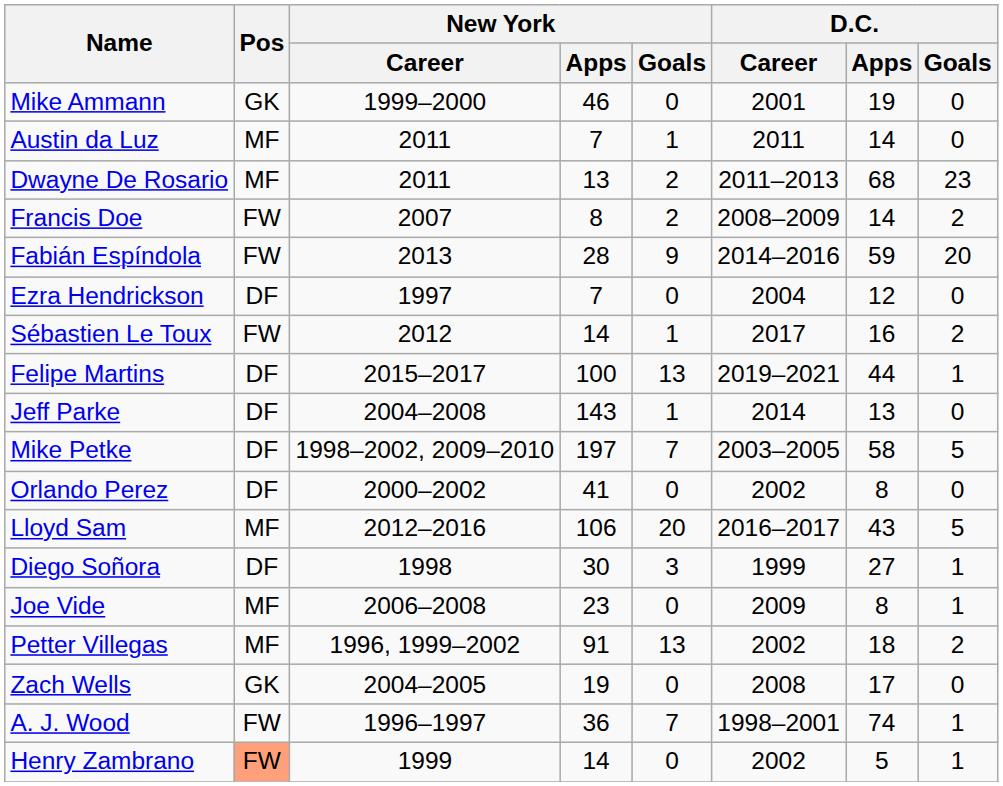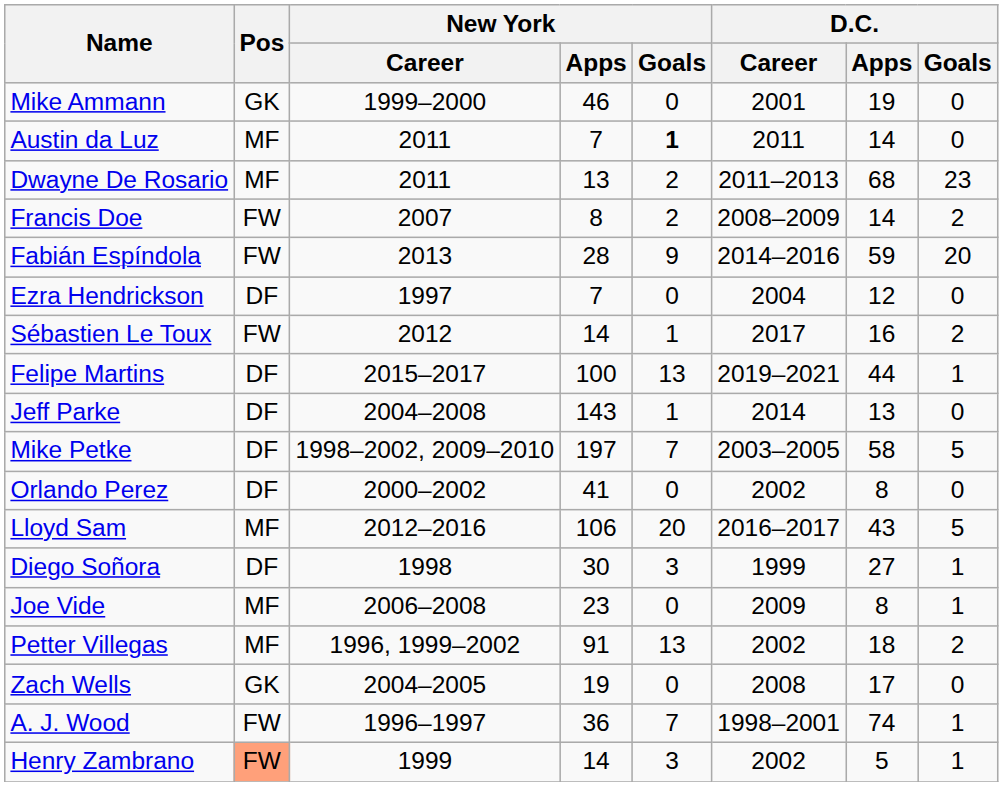 <table class="wikitable" style="text-align: center">
 <tr>
 <th rowspan=2>Name</th>
 <th rowspan=2>Pos</th>
 <th colspan=3>New York</th>
 <th colspan=3>D.C.</th>
 </tr>
 <tr>
 <th>Career</th>
 <th>Apps</th>
 <th>Goals</th>
 <th>Career</th>
 <th>Apps</th>
 <th>Goals</th>
 </tr>
 <tr>
 <td align=left> <a href='#'>Mike Ammann</a></td>
 <td>GK</td>
 <td>1999–2000</td>
 <td>46</td>
 <td>0</td>
 <td>2001</td>
 <td>19</td>
 <td>0</td>
 </tr>
 <tr>
 <td align=left> <a href='#'>Austin da Luz</a></td>
 <td>MF</td>
 <td>2011</td>
 <td>7</td>
-<td>1</td>
+<td><strong>1</strong></td>
 <td>2011</td>
 <td>14</td>
 <td>0</td>
 </tr>
 <tr>
 <td align=left> <a href='#'>Dwayne De Rosario</a></td>
 <td>MF</td>
 <td>2011</td>
 <td>13</td>
 <td>2</td>
 <td>2011–2013</td>
 <td>68</td>
 <td>23</td>
 </tr>
 <tr>
 <td align=left> <a href='#'>Francis Doe</a></td>
 <td>FW</td>
 <td>2007</td>
 <td>8</td>
 <td>2</td>
 <td>2008–2009</td>
 <td>14</td>
 <td>2</td>
 </tr>
 <tr>
 <td align=left> <a href='#'>Fabián Espíndola</a></td>
 <td>FW</td>
 <td>2013</td>
 <td>28</td>
 <td>9</td>
 <td>2014–2016</td>
 <td>59</td>
 <td>20</td>
 </tr>
 <tr>
 <td align=left> <a href='#'>Ezra Hendrickson</a></td>
 <td>DF</td>
 <td>1997</td>
 <td>7</td>
 <td>0</td>
 <td>2004</td>
 <td>12</td>
 <td>0</td>
 </tr>
 <tr>
 <td align=left> <a href='#'>Sébastien Le Toux</a></td>
 <td>FW</td>
 <td>2012</td>
 <td>14</td>
 <td>1</td>
 <td>2017</td>
 <td>16</td>
 <td>2</td>
 </tr>
 <tr>
 <td align=left> <a href='#'>Felipe Martins</a></td>
 <td>DF</td>
 <td>2015–2017</td>
 <td>100</td>
 <td>13</td>
 <td>2019–2021</td>
 <td>44</td>
 <td>1</td>
 </tr>
 <tr>
 <td align=left> <a href='#'>Jeff Parke</a></td>
 <td>DF</td>
 <td>2004–2008</td>
 <td>143</td>
 <td>1</td>
 <td>2014</td>
 <td>13</td>
 <td>0</td>
 </tr>
 <tr>
 <td align=left> <a href='#'>Mike Petke</a></td>
 <td>DF</td>
 <td>1998–2002, 2009–2010</td>
 <td>197</td>
 <td>7</td>
 <td>2003–2005</td>
 <td>58</td>
 <td>5</td>
 </tr>
 <tr>
 <td align=left> <a href='#'>Orlando Perez</a></td>
 <td>DF</td>
 <td>2000–2002</td>
 <td>41</td>
 <td>0</td>
 <td>2002</td>
 <td>8</td>
 <td>0</td>
 </tr>
 <tr>
 <td align=left> <a href='#'>Lloyd Sam</a></td>
 <td>MF</td>
 <td>2012–2016</td>
 <td>106</td>
 <td>20</td>
 <td>2016–2017</td>
 <td>43</td>
 <td>5</td>
 </tr>
 <tr>
 <td align=left> <a href='#'>Diego Soñora</a></td>
 <td>DF</td>
 <td>1998</td>
 <td>30</td>
 <td>3</td>
 <td>1999</td>
 <td>27</td>
 <td>1</td>
 </tr>
 <tr>
 <td align=left> <a href='#'>Joe Vide</a></td>
 <td>MF</td>
 <td>2006–2008</td>
 <td>23</td>
 <td>0</td>
 <td>2009</td>
 <td>8</td>
 <td>1</td>
 </tr>
 <tr>
 <td align=left> <a href='#'>Petter Villegas</a></td>
 <td>MF</td>
 <td>1996, 1999–2002</td>
 <td>91</td>
 <td>13</td>
 <td>2002</td>
 <td>18</td>
 <td>2</td>
 </tr>
 <tr>
 <td align=left> <a href='#'>Zach Wells</a></td>
 <td>GK</td>
 <td>2004–2005</td>
 <td>19</td>
 <td>0</td>
 <td>2008</td>
 <td>17</td>
 <td>0</td>
 </tr>
 <tr>
 <td align=left> <a href='#'>A. J. Wood</a></td>
 <td>FW</td>
 <td>1996–1997</td>
 <td>36</td>
 <td>7</td>
 <td>1998–2001</td>
 <td>74</td>
 <td>1</td>
 </tr>
 <tr>
 <td align=left> <a href='#'>Henry Zambrano</a></td>
 <td style="background: lightsalmon;">FW</td>
 <td>1999</td>
 <td>14</td>
-<td>0</td>
+<td>3</td>
 <td>2002</td>
 <td>5</td>
 <td>1</td>
 </tr>
 </table>
